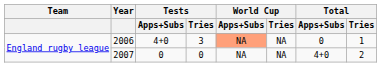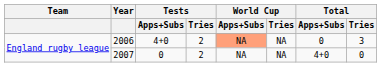 <table class="wikitable" border="1" style="font-size:83%; text-align: center;">
 <tr>
 <th><strong>Team</strong></th>
 <th><strong>Year</strong></th>
 <th colspan="2"><strong>Tests</strong></th>
 <th colspan="2"><strong>World Cup</strong></th>
 <th colspan="2"><strong>Total</strong></th>
 </tr>
 <tr>
 <th></th>
 <th></th>
 <th><strong>Apps+Subs</strong></th>
 <th><strong>Tries</strong></th>
 <th><strong>Apps+Subs</strong></th>
 <th><strong>Tries</strong></th>
 <th><strong>Apps+Subs</strong></th>
 <th><strong>Tries</strong></th>
 </tr>
 <tr>
 <td rowspan="2"><a href='#'>England rugby league</a></td>
 <td>2006</td>
 <td>4+0</td>
-<td>3</td>
+<td>2</td>
 <td style="background: lightsalmon;">NA</td>
 <td>NA</td>
 <td>0</td>
-<td>1</td>
+<td>3</td>
 </tr>
 <tr>
 <td rowspan="1" valign="top">2007</td>
 <td>0</td>
-<td>0</td>
+<td>2</td>
 <td>NA</td>
 <td>NA</td>
 <td>4+0</td>
-<td>2</td>
+<td>0</td>
 </tr>
 </table>
